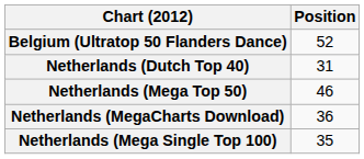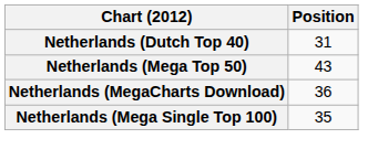 <table class="wikitable plainrowheaders sortable">
 <tr>
 <th>Chart (2012)</th>
 <th>Position</th>
-</tr>
-<tr>
-<th scope="row">Belgium (Ultratop 50 Flanders Dance)</th>
-<td align=center>52</td>
 </tr>
 <tr>
 <th scope="row">Netherlands (Dutch Top 40)</th>
 <td align=center>31</td>
 </tr>
 <tr>
 <th scope="row">Netherlands (Mega Top 50)</th>
-<td align=center>46</td>
+<td align=center>43</td>
 </tr>
 <tr>
 <th scope="row">Netherlands (MegaCharts Download)</th>
 <td align=center>36</td>
 </tr>
 <tr>
 <th scope="row">Netherlands (Mega Single Top 100)</th>
 <td align=center>35</td>
 </tr>
 </table>
